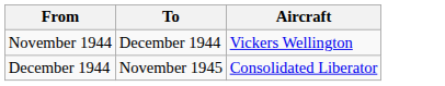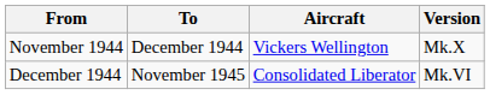 <table class="wikitable">
 <tr>
 <th>From</th>
 <th>To</th>
 <th>Aircraft</th>
+<th>Version</th>
 </tr>
 <tr>
 <td>November 1944</td>
 <td>December 1944</td>
 <td><a href='#'>Vickers Wellington</a></td>
+<td>Mk.X</td>
 </tr>
 <tr>
 <td>December 1944</td>
 <td>November 1945</td>
 <td><a href='#'>Consolidated Liberator</a></td>
+<td>Mk.VI</td>
 </tr>
 </table>
